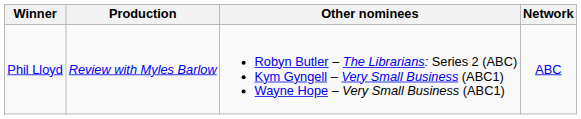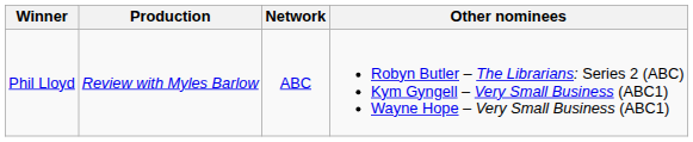 <table class="wikitable">
 <tr>
 <th>Winner</th>
 <th>Production</th>
+<th>Network</th>
 <th>Other nominees</th>
-<th>Network</th>
 </tr>
 <tr>
 <td><a href='#'>Phil Lloyd</a></td>
 <td><em><a href='#'>Review with Myles Barlow</a></em></td>
+<td align="center"><a href='#'>ABC</a></td>
 <td><br><ul><li><a href='#'>Robyn Butler</a> – <em><a href='#'>The Librarians</a>:</em> Series 2 (ABC)</li><li><a href='#'>Kym Gyngell</a> – <em><a href='#'>Very Small Business</a></em> (ABC1)</li><li><a href='#'>Wayne Hope</a> – <em>Very Small Business</em> (ABC1)</li></ul></td>
-<td align="center"><a href='#'>ABC</a></td>
 </tr>
 </table>
